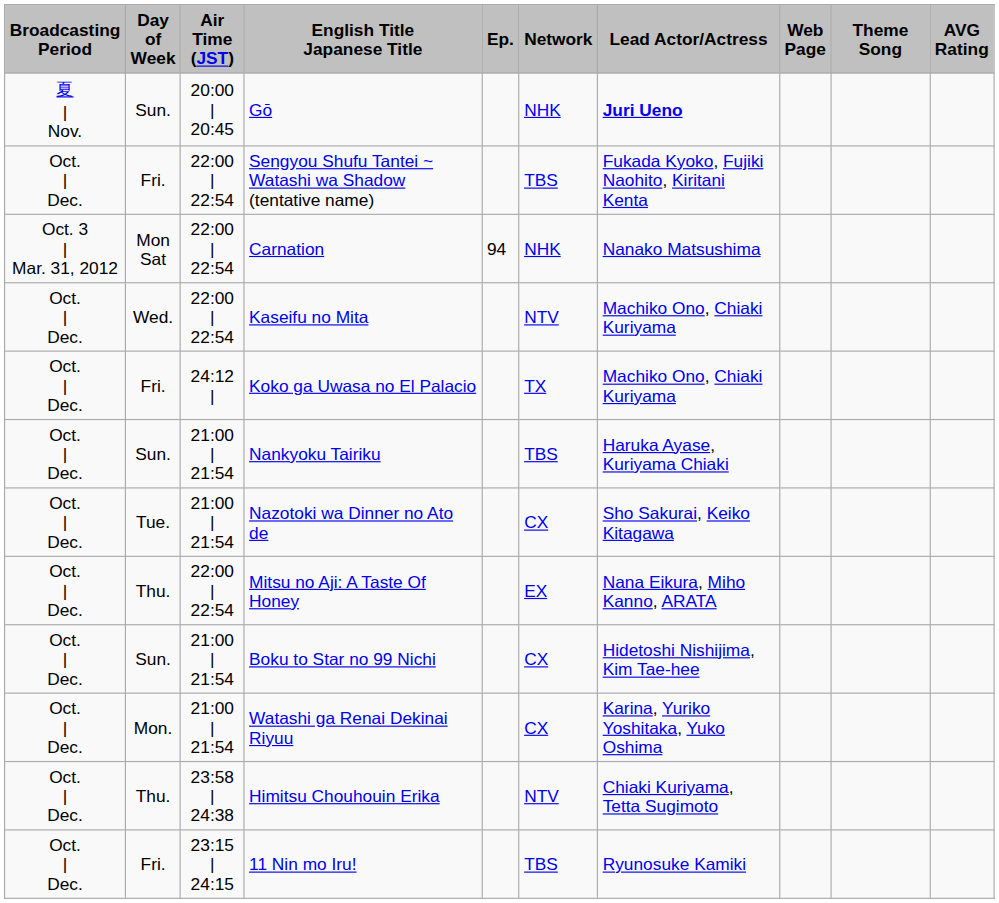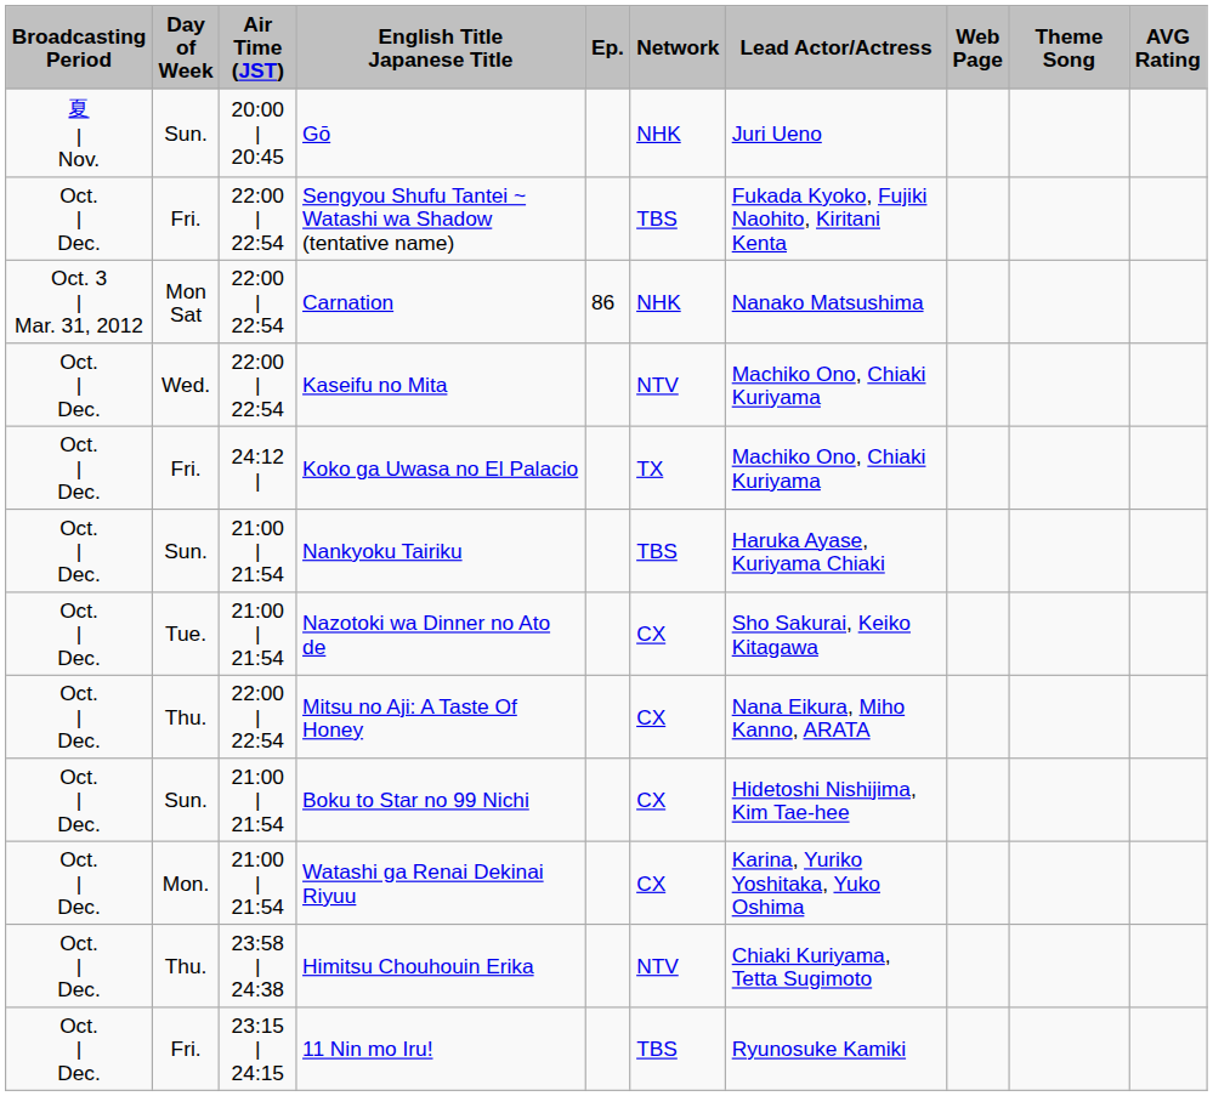 <table border="1"  cellpadding="4" cellspacing="0" style="margin: 1em 1em 1em 0; background: #F9F9F9; border: 1px #AAA solid; border-collapse: collapse; font-size: 95%;">
 <tr>
 <th align=center width=7% bgcolor="silver">Broadcasting<br>Period</th>
 <th align=center width=2% bgcolor="silver">Day<br>of<br>Week</th>
 <th align=center width=7% bgcolor="silver">Air Time<br>(<a href='#'>JST</a>)</th>
 <th align=center width=33% bgcolor="silver">English Title<br>Japanese Title</th>
 <th align=center width=3% bgcolor="silver">Ep.</th>
 <th align=center width=4% bgcolor="silver">Network</th>
 <th align=center width=22% bgcolor="silver">Lead Actor/Actress</th>
 <th align=center width=5% bgcolor="silver">Web<br>Page</th>
 <th align=center width=12% bgcolor="silver">Theme<br>Song</th>
 <th align=center width=5% bgcolor="silver">AVG<br>Rating</th>
 </tr>
 <tr>
 <td align=center><a href='#'>夏</a><br> | <br>Nov.</td>
 <td align=center>Sun.</td>
 <td align=center>20:00<br> | <br>20:45</td>
 <td><a href='#'>Gō</a><br></td>
 <td></td>
 <td><a href='#'>NHK</a></td>
-<td><strong><a href='#'>Juri Ueno</a></strong></td>
+<td><a href='#'>Juri Ueno</a></td>
 <td></td>
 <td></td>
 <td></td>
 </tr>
 <tr>
 <td align=center>Oct. <br> | <br>Dec.</td>
 <td align=center>Fri.</td>
 <td align=center>22:00<br> | <br>22:54</td>
 <td><a href='#'>Sengyou Shufu Tantei ~ Watashi wa Shadow</a> (tentative name) <br></td>
 <td></td>
 <td><a href='#'>TBS</a></td>
 <td><a href='#'>Fukada Kyoko</a>, <a href='#'>Fujiki Naohito</a>, <a href='#'>Kiritani Kenta</a></td>
 <td></td>
 <td></td>
 <td></td>
 </tr>
 <tr>
 <td align=center>Oct. 3 <br> | <br> Mar. 31, 2012</td>
 <td align=center>Mon <br> Sat</td>
 <td align=center>22:00<br> | <br>22:54</td>
 <td><a href='#'>Carnation</a> <br></td>
-<td>94</td>
+<td>86</td>
 <td><a href='#'>NHK</a></td>
 <td><a href='#'>Nanako Matsushima</a></td>
 <td></td>
 <td></td>
 <td></td>
 </tr>
 <tr>
 <td align=center>Oct. <br> | <br> Dec.</td>
 <td align=center>Wed.</td>
 <td align=center>22:00<br> | <br> 22:54</td>
 <td><a href='#'>Kaseifu no Mita</a> <br></td>
 <td></td>
 <td><a href='#'>NTV</a></td>
 <td><a href='#'>Machiko Ono</a>, <a href='#'>Chiaki Kuriyama</a></td>
 <td></td>
 <td></td>
 <td></td>
 </tr>
 <tr>
 <td align=center>Oct. <br> | <br> Dec.</td>
 <td align=center>Fri.</td>
 <td align=center>24:12<br> | <br></td>
 <td><a href='#'>Koko ga Uwasa no El Palacio</a> <br></td>
 <td></td>
 <td><a href='#'>TX</a></td>
 <td><a href='#'>Machiko Ono</a>, <a href='#'>Chiaki Kuriyama</a></td>
 <td></td>
 <td></td>
 <td></td>
 </tr>
 <tr>
 <td align=center>Oct. <br> | <br> Dec.</td>
 <td align=center>Sun.</td>
 <td align=center>21:00<br> | <br>21:54</td>
 <td><a href='#'>Nankyoku Tairiku</a> <br></td>
 <td></td>
 <td><a href='#'>TBS</a></td>
 <td><a href='#'>Haruka Ayase</a>, <a href='#'>Kuriyama Chiaki</a></td>
 <td></td>
 <td></td>
 <td></td>
 </tr>
 <tr>
 <td align=center>Oct. <br> | <br> Dec.</td>
 <td align=center>Tue.</td>
 <td align=center>21:00<br> | <br>21:54</td>
 <td><a href='#'>Nazotoki wa Dinner no Ato de</a> <br></td>
 <td></td>
 <td><a href='#'>CX</a></td>
 <td><a href='#'>Sho Sakurai</a>, <a href='#'>Keiko Kitagawa</a></td>
 <td></td>
 <td></td>
 <td></td>
 </tr>
 <tr>
 <td align=center>Oct. <br> | <br> Dec.</td>
 <td align=center>Thu.</td>
 <td align=center>22:00<br> | <br>22:54</td>
 <td><a href='#'>Mitsu no Aji: A Taste Of Honey</a> <br></td>
 <td></td>
-<td><a href='#'>EX</a></td>
+<td><a href='#'>CX</a></td>
 <td><a href='#'>Nana Eikura</a>, <a href='#'>Miho Kanno</a>, <a href='#'>ARATA</a></td>
 <td></td>
 <td></td>
 <td></td>
 </tr>
 <tr>
 <td align=center>Oct. <br> | <br> Dec.</td>
 <td align=center>Sun.</td>
 <td align=center>21:00<br> | <br>21:54</td>
 <td><a href='#'>Boku to Star no 99 Nichi</a> <br></td>
 <td></td>
 <td><a href='#'>CX</a></td>
 <td><a href='#'>Hidetoshi Nishijima</a>, <a href='#'>Kim Tae-hee</a></td>
 <td></td>
 <td></td>
 <td></td>
 </tr>
 <tr>
 <td align=center>Oct. <br> | <br> Dec.</td>
 <td align=center>Mon.</td>
 <td align=center>21:00<br> | <br>21:54</td>
 <td><a href='#'>Watashi ga Renai Dekinai Riyuu</a> <br></td>
 <td></td>
 <td><a href='#'>CX</a></td>
 <td><a href='#'>Karina</a>, <a href='#'>Yuriko Yoshitaka</a>, <a href='#'>Yuko Oshima</a></td>
 <td></td>
 <td></td>
 <td></td>
 </tr>
 <tr>
 <td align=center>Oct. <br> | <br> Dec.</td>
 <td align=center>Thu.</td>
 <td align=center>23:58<br> | <br> 24:38</td>
 <td><a href='#'>Himitsu Chouhouin Erika</a> <br></td>
 <td></td>
 <td><a href='#'>NTV</a></td>
 <td><a href='#'>Chiaki Kuriyama</a>, <a href='#'>Tetta Sugimoto</a></td>
 <td></td>
 <td></td>
 <td></td>
 </tr>
 <tr>
 <td align=center>Oct. <br> | <br> Dec.</td>
 <td align=center>Fri.</td>
 <td align=center>23:15<br> | <br> 24:15</td>
 <td><a href='#'>11 Nin mo Iru!</a> <br></td>
 <td></td>
 <td><a href='#'>TBS</a></td>
 <td><a href='#'>Ryunosuke Kamiki</a></td>
 <td></td>
 <td></td>
 <td></td>
 </tr>
 </table>
